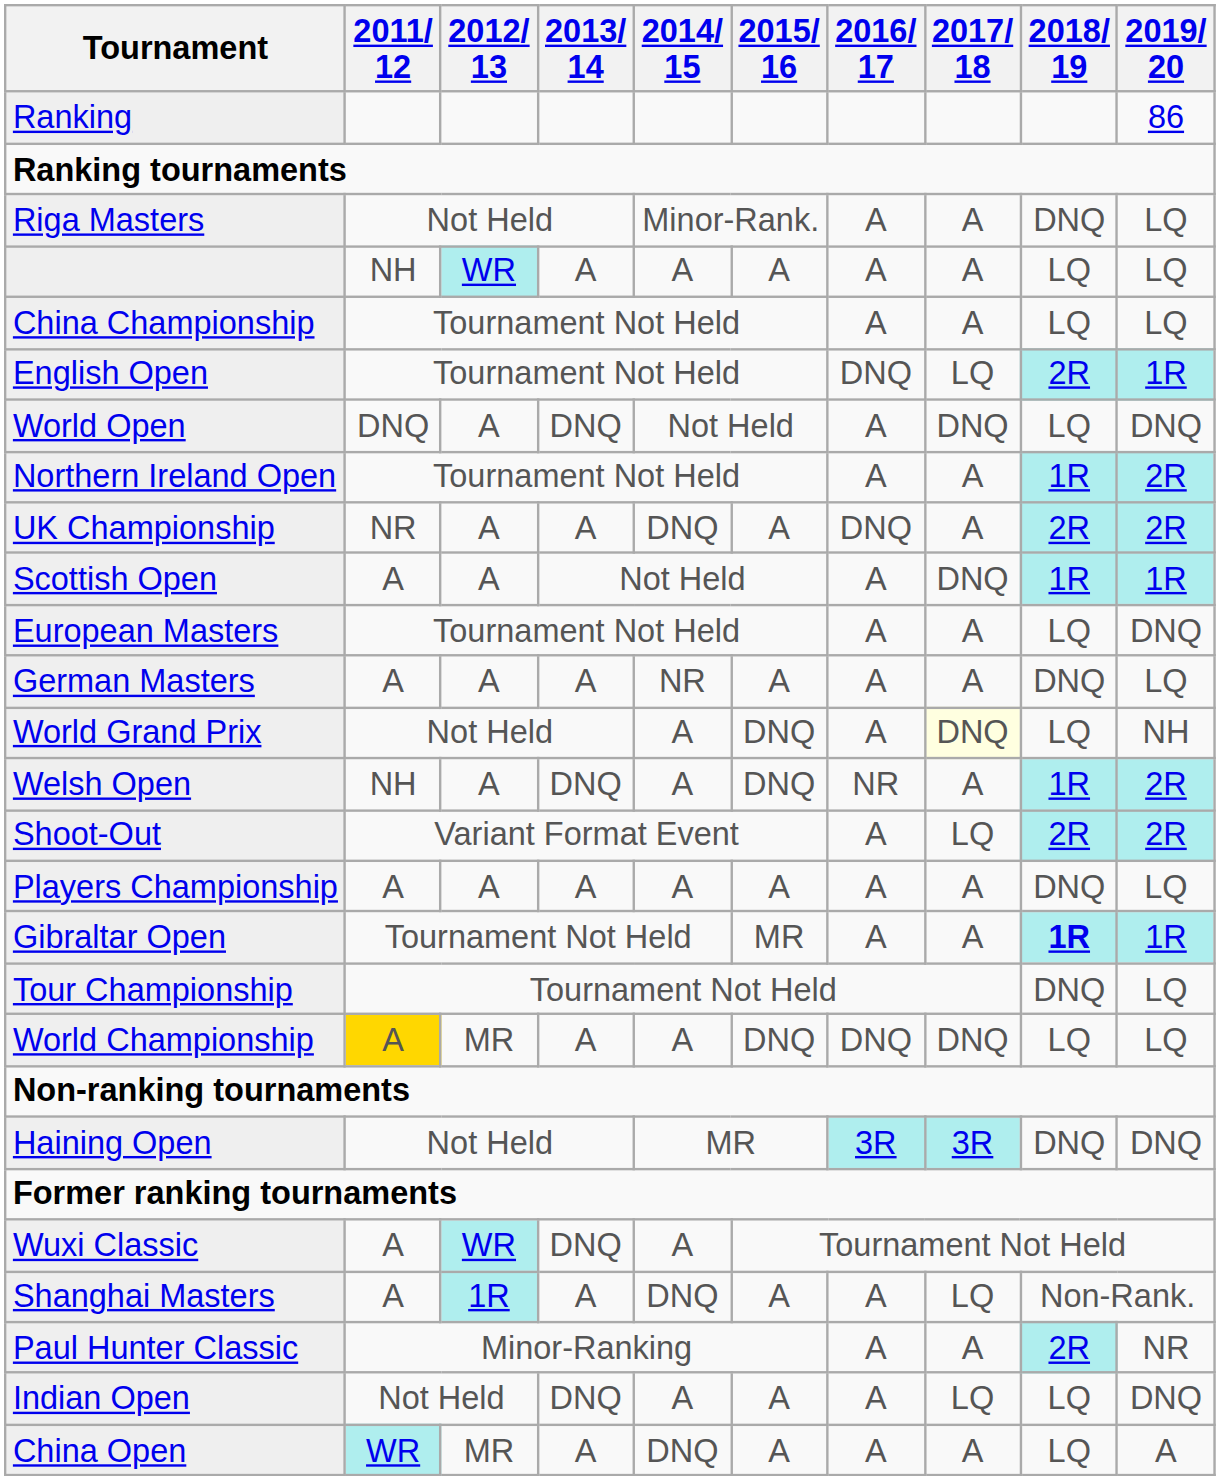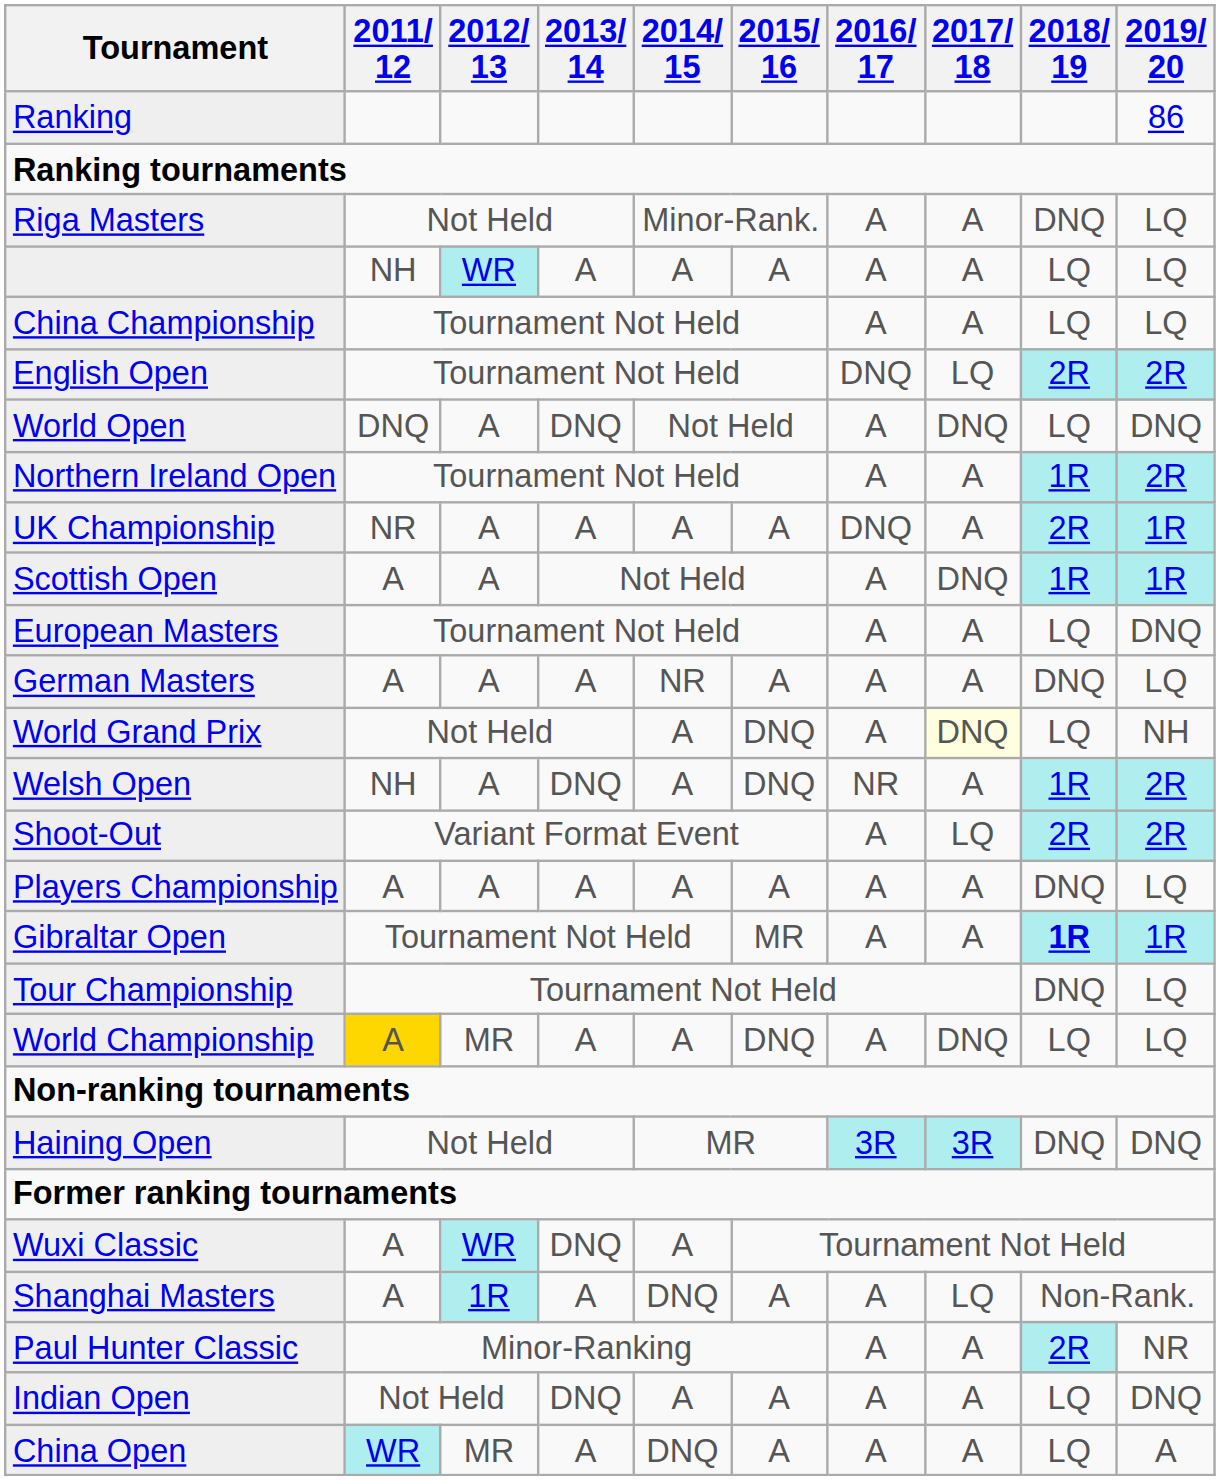 <table class="wikitable" style="font-size:85%;">
 <tr>
 <th>Tournament</th>
 <th><a href='#'>2011/<br>12</a></th>
 <th><a href='#'>2012/<br>13</a></th>
 <th><a href='#'>2013/<br>14</a></th>
 <th><a href='#'>2014/<br>15</a></th>
 <th><a href='#'>2015/<br>16</a></th>
 <th><a href='#'>2016/<br>17</a></th>
 <th><a href='#'>2017/<br>18</a></th>
 <th><a href='#'>2018/<br>19</a></th>
 <th><a href='#'>2019/<br>20</a></th>
 </tr>
 <tr>
 <td style="background:#EFEFEF;"><a href='#'>Ranking</a></td>
 <td align="center"></td>
 <td align="center"></td>
 <td align="center"></td>
 <td align="center"></td>
 <td align="center"></td>
 <td align="center"></td>
 <td align="center"></td>
 <td align="center"></td>
 <td align="center"><a href='#'>86</a></td>
 </tr>
 <tr>
 <td colspan="20"><strong>Ranking tournaments</strong></td>
 </tr>
 <tr>
 <td style="background:#EFEFEF;"><a href='#'>Riga Masters</a></td>
 <td align="center" colspan="3" style="color:#555555;">Not Held</td>
 <td colspan="2" style="text-align:center; color:#555555;">Minor-Rank.</td>
 <td align="center" style="color:#555555;">A</td>
 <td align="center" style="color:#555555;">A</td>
 <td align="center" style="color:#555555;">DNQ</td>
 <td align="center" style="color:#555555;">LQ</td>
 </tr>
 <tr>
 <td style="background:#EFEFEF;"></td>
 <td align="center" style="color:#555555;">NH</td>
 <td style="text-align:center; background:#afeeee;"><a href='#'>WR</a></td>
 <td align="center" style="color:#555555;">A</td>
 <td align="center" style="color:#555555;">A</td>
 <td align="center" style="color:#555555;">A</td>
 <td align="center" style="color:#555555;">A</td>
 <td align="center" style="color:#555555;">A</td>
 <td align="center" style="color:#555555;">LQ</td>
 <td align="center" style="color:#555555;">LQ</td>
 </tr>
 <tr>
 <td style="background:#EFEFEF;"><a href='#'>China Championship</a></td>
 <td colspan="5" style="text-align:center; color:#555555;">Tournament Not Held</td>
 <td align="center" style="color:#555555;">A</td>
 <td align="center" style="color:#555555;">A</td>
 <td align="center" style="color:#555555;">LQ</td>
 <td align="center" style="color:#555555;">LQ</td>
 </tr>
 <tr>
 <td style="background:#EFEFEF;"><a href='#'>English Open</a></td>
 <td align="center" colspan="5" style="color:#555555;">Tournament Not Held</td>
 <td align="center" style="color:#555555;">DNQ</td>
 <td align="center" style="color:#555555;">LQ</td>
 <td style="text-align:center; background:#afeeee;"><a href='#'>2R</a></td>
-<td style="text-align:center; background:#afeeee;"><a href='#'>1R</a></td>
+<td style="text-align:center; background:#afeeee;"><a href='#'>2R</a></td>
 </tr>
 <tr>
 <td style="background:#EFEFEF;"><a href='#'>World Open</a></td>
 <td align="center" style="color:#555555;">DNQ</td>
 <td align="center" style="color:#555555;">A</td>
 <td align="center" style="color:#555555;">DNQ</td>
 <td align="center" colspan="2" style="color:#555555;">Not Held</td>
 <td align="center" style="color:#555555;">A</td>
 <td align="center" style="color:#555555;">DNQ</td>
 <td align="center" style="color:#555555;">LQ</td>
 <td align="center" style="color:#555555;">DNQ</td>
 </tr>
 <tr>
 <td style="background:#EFEFEF;"><a href='#'>Northern Ireland Open</a></td>
 <td align="center" colspan="5" style="color:#555555;">Tournament Not Held</td>
 <td align="center" style="color:#555555;">A</td>
 <td align="center" style="color:#555555;">A</td>
 <td style="text-align:center; background:#afeeee;"><a href='#'>1R</a></td>
 <td style="text-align:center; background:#afeeee;"><a href='#'>2R</a></td>
 </tr>
 <tr>
 <td style="background:#EFEFEF;"><a href='#'>UK Championship</a></td>
 <td align="center" style="color:#555555;">NR</td>
 <td align="center" style="color:#555555;">A</td>
 <td align="center" style="color:#555555;">A</td>
-<td align="center" style="color:#555555;">DNQ</td>
+<td align="center" style="color:#555555;">A</td>
 <td align="center" style="color:#555555;">A</td>
 <td align="center" style="color:#555555;">DNQ</td>
 <td align="center" style="color:#555555;">A</td>
 <td style="text-align:center; background:#afeeee;"><a href='#'>2R</a></td>
-<td style="text-align:center; background:#afeeee;"><a href='#'>2R</a></td>
+<td style="text-align:center; background:#afeeee;"><a href='#'>1R</a></td>
 </tr>
 <tr>
 <td style="background:#EFEFEF;"><a href='#'>Scottish Open</a></td>
 <td align="center" style="color:#555555;">A</td>
 <td align="center" style="color:#555555;">A</td>
 <td colspan="3" align="center" style="color:#555555;">Not Held</td>
 <td align="center" style="color:#555555;">A</td>
 <td align="center" style="color:#555555;">DNQ</td>
 <td style="text-align:center; background:#afeeee;"><a href='#'>1R</a></td>
 <td style="text-align:center; background:#afeeee;"><a href='#'>1R</a></td>
 </tr>
 <tr>
 <td style="background:#EFEFEF;"><a href='#'>European Masters</a></td>
 <td align="center" colspan="5" style="color:#555555;">Tournament Not Held</td>
 <td align="center" style="color:#555555;">A</td>
 <td align="center" style="color:#555555;">A</td>
 <td align="center" style="color:#555555;">LQ</td>
 <td align="center" style="color:#555555;">DNQ</td>
 </tr>
 <tr>
 <td style="background:#EFEFEF;"><a href='#'>German Masters</a></td>
 <td align="center" style="color:#555555;">A</td>
 <td align="center" style="color:#555555;">A</td>
 <td align="center" style="color:#555555;">A</td>
 <td align="center" style="color:#555555;">NR</td>
 <td align="center" style="color:#555555;">A</td>
 <td align="center" style="color:#555555;">A</td>
 <td align="center" style="color:#555555;">A</td>
 <td align="center" style="color:#555555;">DNQ</td>
 <td align="center" style="color:#555555;">LQ</td>
 </tr>
 <tr>
 <td style="background:#EFEFEF;"><a href='#'>World Grand Prix</a></td>
 <td align="center" colspan="3" style="color:#555555;">Not Held</td>
 <td align="center" style="color:#555555;">A</td>
 <td align="center" style="color:#555555;">DNQ</td>
 <td align="center" style="color:#555555;">A</td>
 <td align="center" style="background: lightyellow; color:#555555;">DNQ</td>
 <td align="center" style="color:#555555;">LQ</td>
 <td align="center" style="color:#555555;">NH</td>
 </tr>
 <tr>
 <td style="background:#EFEFEF;"><a href='#'>Welsh Open</a></td>
 <td align="center" style="color:#555555;">NH</td>
 <td align="center" style="color:#555555;">A</td>
 <td align="center" style="color:#555555;">DNQ</td>
 <td align="center" style="color:#555555;">A</td>
 <td align="center" style="color:#555555;">DNQ</td>
 <td align="center" style="color:#555555;">NR</td>
 <td align="center" style="color:#555555;">A</td>
 <td style="text-align:center; background:#afeeee;"><a href='#'>1R</a></td>
 <td style="text-align:center; background:#afeeee;"><a href='#'>2R</a></td>
 </tr>
 <tr>
 <td style="background:#EFEFEF;"><a href='#'>Shoot-Out</a></td>
 <td colspan="5" style="text-align:center; color:#555555;">Variant Format Event</td>
 <td align="center" style="color:#555555;">A</td>
 <td align="center" style="color:#555555;">LQ</td>
 <td style="text-align:center; background:#afeeee;"><a href='#'>2R</a></td>
 <td style="text-align:center; background:#afeeee;"><a href='#'>2R</a></td>
 </tr>
 <tr>
 <td style="background:#EFEFEF;"><a href='#'>Players Championship</a></td>
 <td align="center" style="color:#555555;">A</td>
 <td align="center" style="color:#555555;">A</td>
 <td align="center" style="color:#555555;">A</td>
 <td align="center" style="color:#555555;">A</td>
 <td align="center" style="color:#555555;">A</td>
 <td align="center" style="color:#555555;">A</td>
 <td align="center" style="color:#555555;">A</td>
 <td align="center" style="color:#555555;">DNQ</td>
 <td align="center" style="color:#555555;">LQ</td>
 </tr>
 <tr>
 <td style="background:#EFEFEF;"><a href='#'>Gibraltar Open</a></td>
 <td align="center" colspan="4" style="color:#555555;">Tournament Not Held</td>
 <td style="text-align:center; color:#555555;">MR</td>
 <td align="center" style="color:#555555;">A</td>
 <td align="center" style="color:#555555;">A</td>
 <td style="text-align:center; background:#afeeee;"><strong><a href='#'>1R</a></strong></td>
 <td style="text-align:center; background:#afeeee;"><a href='#'>1R</a></td>
 </tr>
 <tr>
 <td style="background:#EFEFEF;"><a href='#'>Tour Championship</a></td>
 <td align="center" colspan="7" style="color:#555555;">Tournament Not Held</td>
 <td align="center" style="color:#555555;">DNQ</td>
 <td align="center" style="color:#555555;">LQ</td>
 </tr>
 <tr>
 <td style="background:#EFEFEF;"><a href='#'>World Championship</a></td>
 <td align="center" style="background: gold; color:#555555;">A</td>
 <td align="center" style="color:#555555;">MR</td>
 <td align="center" style="color:#555555;">A</td>
 <td align="center" style="color:#555555;">A</td>
 <td align="center" style="color:#555555;">DNQ</td>
-<td align="center" style="color:#555555;">DNQ</td>
+<td align="center" style="color:#555555;">A</td>
 <td align="center" style="color:#555555;">DNQ</td>
 <td align="center" style="color:#555555;">LQ</td>
 <td align="center" style="color:#555555;">LQ</td>
 </tr>
 <tr>
 <td colspan="20"><strong>Non-ranking tournaments</strong></td>
 </tr>
 <tr>
 <td style="background:#EFEFEF;"><a href='#'>Haining Open</a></td>
 <td align="center" colspan="3" style="color:#555555;">Not Held</td>
 <td align="center" colspan="2" style="color:#555555;">MR</td>
 <td align="center" style="background:#afeeee;"><a href='#'>3R</a></td>
 <td align="center" style="background:#afeeee;"><a href='#'>3R</a></td>
 <td align="center" style="color:#555555;">DNQ</td>
 <td align="center" style="color:#555555;">DNQ</td>
 </tr>
 <tr>
 <td colspan="20"><strong>Former ranking tournaments</strong></td>
 </tr>
 <tr>
 <td style="background:#EFEFEF;"><a href='#'>Wuxi Classic</a></td>
 <td align="center" style="color:#555555;">A</td>
 <td align="center" style="background:#afeeee;"><a href='#'>WR</a></td>
 <td align="center" style="color:#555555;">DNQ</td>
 <td align="center" style="color:#555555;">A</td>
 <td align="center" colspan="30" style="color:#555555;">Tournament Not Held</td>
 </tr>
 <tr>
 <td style="background:#EFEFEF;"><a href='#'>Shanghai Masters</a></td>
 <td align="center" style="color:#555555;">A</td>
 <td align="center" style="background:#afeeee;"><a href='#'>1R</a></td>
 <td align="center" style="color:#555555;">A</td>
 <td align="center" style="color:#555555;">DNQ</td>
 <td align="center" style="color:#555555;">A</td>
 <td align="center" style="color:#555555;">A</td>
 <td align="center" style="color:#555555;">LQ</td>
 <td align="center" colspan="2" style="color:#555555;">Non-Rank.</td>
 </tr>
 <tr>
 <td style="background:#EFEFEF;"><a href='#'>Paul Hunter Classic</a></td>
 <td colspan="5" style="text-align:center; color:#555555;">Minor-Ranking</td>
 <td align="center" style="color:#555555;">A</td>
 <td align="center" style="color:#555555;">A</td>
 <td style="text-align:center; background:#afeeee;"><a href='#'>2R</a></td>
 <td align="center" style="color:#555555;">NR</td>
 </tr>
 <tr>
 <td style="background:#EFEFEF;"><a href='#'>Indian Open</a></td>
 <td align="center" colspan="2" style="color:#555555;">Not Held</td>
 <td align="center" style="color:#555555;">DNQ</td>
 <td align="center" style="color:#555555;">A</td>
 <td align="center" style="color:#555555;">A</td>
 <td align="center" style="color:#555555;">A</td>
-<td align="center" style="color:#555555;">LQ</td>
+<td align="center" style="color:#555555;">A</td>
 <td align="center" style="color:#555555;">LQ</td>
 <td align="center" style="color:#555555;">DNQ</td>
 </tr>
 <tr>
 <td style="background:#EFEFEF;"><a href='#'>China Open</a></td>
 <td style="text-align:center; background:#afeeee;"><a href='#'>WR</a></td>
 <td align="center" style="color:#555555;">MR</td>
 <td align="center" style="color:#555555;">A</td>
 <td align="center" style="color:#555555;">DNQ</td>
 <td align="center" style="color:#555555;">A</td>
 <td align="center" style="color:#555555;">A</td>
 <td align="center" style="color:#555555;">A</td>
 <td align="center" style="color:#555555;">LQ</td>
 <td align="center" style="color:#555555;">A</td>
 </tr>
 </table>
